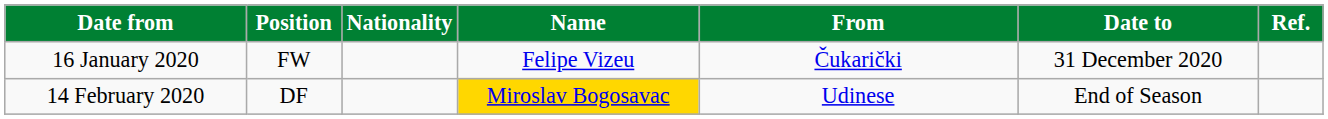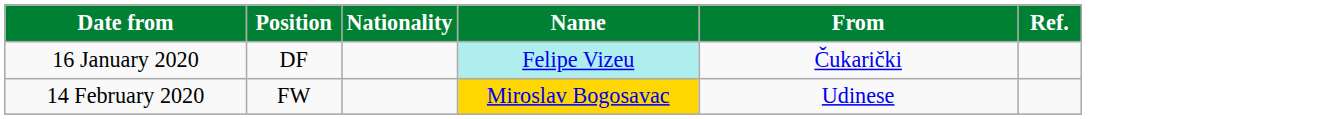 <table class="wikitable" style="text-align:center; font-size:90%; ">
 <tr>
 <th style="background:#008033; color:white; width:150px;">Date from</th>
 <th style="background:#008033; color:white; width:55px;">Position</th>
 <th style="background:#008033; color:white; width:55px;">Nationality</th>
 <th style="background:#008033; color:white; width:150px;">Name</th>
 <th style="background:#008033; color:white; width:200px;">From</th>
-<th style="background:#008033; color:white; width:150px;">Date to</th>
 <th style="background:#008033; color:white; width:35px;">Ref.</th>
 </tr>
 <tr>
 <td>16 January 2020</td>
-<td>FW</td>
+<td>DF</td>
 <td></td>
-<td><a href='#'>Felipe Vizeu</a></td>
+<td style="background: paleturquoise;"><a href='#'>Felipe Vizeu</a></td>
 <td><a href='#'>Čukarički</a></td>
-<td>31 December 2020</td>
 <td></td>
 </tr>
 <tr>
 <td>14 February 2020</td>
-<td>DF</td>
+<td>FW</td>
 <td></td>
 <td style="background: gold;"><a href='#'>Miroslav Bogosavac</a></td>
 <td><a href='#'>Udinese</a></td>
-<td>End of Season</td>
 <td></td>
 </tr>
 </table>
